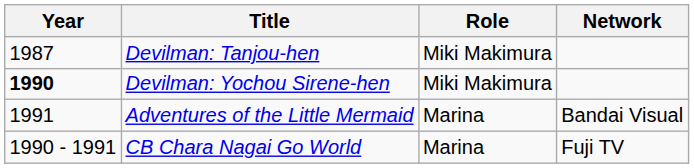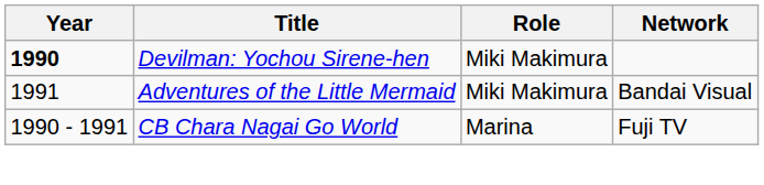 <table class="wikitable" style="font-size: 90%;">
 <tr>
 <th>Year</th>
 <th>Title</th>
 <th>Role</th>
 <th>Network</th>
-</tr>
-<tr>
-<td>1987</td>
-<td><em><a href='#'>Devilman: Tanjou-hen</a></em></td>
-<td>Miki Makimura</td>
-<td></td>
 </tr>
 <tr>
 <td><strong>1990</strong></td>
 <td><em><a href='#'>Devilman: Yochou Sirene-hen</a></em></td>
 <td>Miki Makimura</td>
 <td></td>
 </tr>
 <tr>
 <td>1991</td>
 <td><em><a href='#'>Adventures of the Little Mermaid</a></em></td>
-<td>Marina</td>
+<td>Miki Makimura</td>
 <td>Bandai Visual</td>
 </tr>
 <tr>
 <td>1990 - 1991</td>
 <td><em><a href='#'>CB Chara Nagai Go World</a></em></td>
 <td>Marina</td>
 <td>Fuji TV</td>
 </tr>
 </table>
